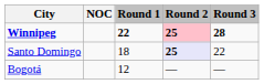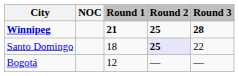 <table class="wikitable">
 <tr>
 <th>City</th>
 <th>NOC</th>
 <td bgcolor="silver"><strong>Round 1</strong></td>
 <td bgcolor="silver"><strong>Round 2</strong></td>
 <td bgcolor="silver"><strong>Round 3</strong></td>
 </tr>
 <tr>
 <td><strong><a href='#'>Winnipeg</a></strong></td>
 <td><strong></strong></td>
-<td><strong>22</strong></td>
-<td style="background: pink;"><strong>25</strong></td>
+<td><strong>21</strong></td>
+<td><strong>25</strong></td>
 <td><strong>28</strong></td>
 </tr>
 <tr>
 <td><a href='#'>Santo Domingo</a></td>
 <td></td>
 <td>18</td>
 <td style="background: lavender;"><strong>25</strong></td>
 <td>22</td>
 </tr>
 <tr>
 <td><a href='#'>Bogotá</a></td>
 <td></td>
 <td>12</td>
 <td>—</td>
 <td>—</td>
 </tr>
 </table>
